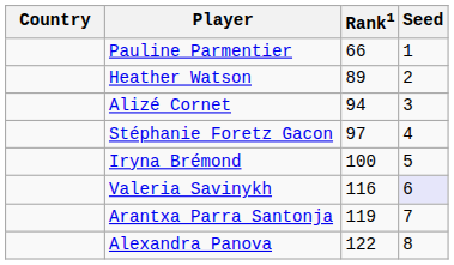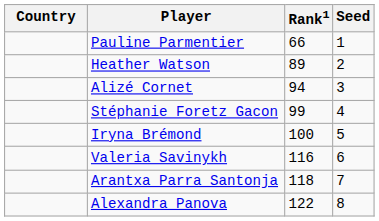 <table class="sortable wikitable">
 <tr>
 <th width="70">Country</th>
 <th width="175">Player</th>
 <th>Rank<sup>1</sup></th>
 <th>Seed</th>
 </tr>
 <tr>
 <td></td>
 <td><a href='#'>Pauline Parmentier</a></td>
 <td>66</td>
 <td>1</td>
 </tr>
 <tr>
 <td></td>
 <td><a href='#'>Heather Watson</a></td>
 <td>89</td>
 <td>2</td>
 </tr>
 <tr>
 <td></td>
 <td><a href='#'>Alizé Cornet</a></td>
 <td>94</td>
 <td>3</td>
 </tr>
 <tr>
 <td></td>
 <td><a href='#'>Stéphanie Foretz Gacon</a></td>
-<td>97</td>
+<td>99</td>
 <td>4</td>
 </tr>
 <tr>
 <td></td>
 <td><a href='#'>Iryna Brémond</a></td>
 <td>100</td>
 <td>5</td>
 </tr>
 <tr>
 <td></td>
 <td><a href='#'>Valeria Savinykh</a></td>
 <td>116</td>
-<td style="background: lavender;">6</td>
+<td>6</td>
 </tr>
 <tr>
 <td></td>
 <td><a href='#'>Arantxa Parra Santonja</a></td>
-<td>119</td>
+<td>118</td>
 <td>7</td>
 </tr>
 <tr>
 <td></td>
 <td><a href='#'>Alexandra Panova</a></td>
 <td>122</td>
 <td>8</td>
 </tr>
 </table>
